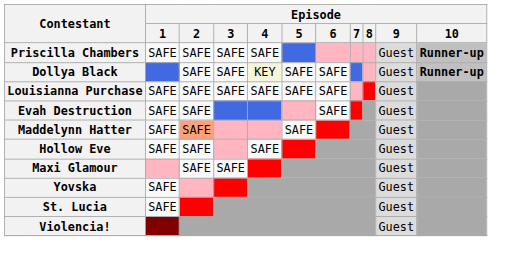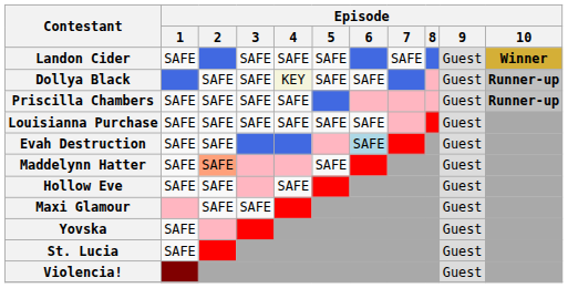 <table class="wikitable" style="text-align:center">
 <tr>
 <th scope="col" rowspan="2">Contestant</th>
 <th scope="col" colspan="10">Episode</th>
 </tr>
 <tr>
 <th scope="col">1</th>
 <th scope="col">2</th>
 <th scope="col">3</th>
 <th nowrap scope="col">4</th>
 <th scope="col">5</th>
 <th scope="col">6</th>
 <th scope="col">7</th>
 <th nowrap scope="col">8</th>
 <th scope="col">9</th>
 <th scope="col">10</th>
 </tr>
 <tr>
-<th scope="row">Priscilla Chambers</th>
+<th scope="row">Landon Cider</th>
 <td>SAFE</td>
+<td bgcolor="royalblue"></td>
 <td>SAFE</td>
 <td>SAFE</td>
 <td>SAFE</td>
 <td bgcolor="royalblue"></td>
-<td bgcolor="lightpink"></td>
-<td bgcolor="lightpink"></td>
-<td bgcolor="lightpink"></td>
+<td>SAFE</td>
+<td bgcolor="royalblue"></td>
 <td bgcolor="gainsboro">Guest</td>
-<td bgcolor="silver"><strong>Runner-up</strong></td>
+<td bgcolor="#D4AF37"><strong>Winner</strong></td>
 </tr>
 <tr>
 <th scope="row">Dollya Black</th>
 <td bgcolor="royalblue"></td>
 <td>SAFE</td>
 <td>SAFE</td>
 <td bgcolor="beige">KEY</td>
 <td>SAFE</td>
 <td>SAFE</td>
 <td bgcolor="royalblue"></td>
 <td bgcolor="lightpink"></td>
 <td bgcolor="gainsboro">Guest</td>
 <td bgcolor="silver" nowrap><strong>Runner-up</strong></td>
+</tr>
+<tr>
+<th scope="row">Priscilla Chambers</th>
+<td>SAFE</td>
+<td>SAFE</td>
+<td>SAFE</td>
+<td>SAFE</td>
+<td bgcolor="royalblue"></td>
+<td bgcolor="lightpink"></td>
+<td bgcolor="lightpink"></td>
+<td bgcolor="lightpink"></td>
+<td bgcolor="gainsboro">Guest</td>
+<td bgcolor="silver"><strong>Runner-up</strong></td>
 </tr>
 <tr>
 <th scope="row" nowrap>Louisianna Purchase</th>
 <td>SAFE</td>
 <td>SAFE</td>
 <td>SAFE</td>
 <td>SAFE</td>
 <td>SAFE</td>
 <td>SAFE</td>
 <td bgcolor="lightpink"></td>
 <td bgcolor="red"></td>
 <td bgcolor="gainsboro">Guest</td>
 <td bgcolor="darkgray"></td>
 </tr>
 <tr>
 <th scope="row">Evah Destruction</th>
 <td>SAFE</td>
 <td>SAFE</td>
 <td bgcolor="royalblue"></td>
 <td bgcolor="royalblue"></td>
 <td bgcolor="lightpink"></td>
-<td>SAFE</td>
+<td style="background: lightblue;">SAFE</td>
 <td bgcolor="red"></td>
 <td bgcolor="darkgray"></td>
 <td bgcolor="gainsboro">Guest</td>
 <td bgcolor="darkgray"></td>
 </tr>
 <tr>
 <th scope="row">Maddelynn Hatter</th>
 <td>SAFE</td>
 <td style="background: lightsalmon;">SAFE</td>
 <td bgcolor="lightpink"></td>
 <td bgcolor="lightpink"></td>
 <td>SAFE</td>
 <td bgcolor="red"></td>
 <td bgcolor="darkgray" colspan="2"></td>
 <td bgcolor="gainsboro">Guest</td>
 <td bgcolor="darkgray"></td>
 </tr>
 <tr>
 <th scope="row">Hollow Eve</th>
 <td>SAFE</td>
 <td>SAFE</td>
 <td bgcolor="lightpink"></td>
 <td>SAFE</td>
 <td bgcolor="red"></td>
 <td bgcolor="darkgray" colspan="3"></td>
 <td bgcolor="gainsboro">Guest</td>
 <td bgcolor="darkgray"></td>
 </tr>
 <tr>
 <th scope="row">Maxi Glamour</th>
 <td bgcolor="lightpink"></td>
 <td>SAFE</td>
 <td>SAFE</td>
 <td bgcolor="red"></td>
 <td bgcolor="darkgray" colspan="4"></td>
 <td bgcolor="gainsboro">Guest</td>
 <td bgcolor="darkgray"></td>
 </tr>
 <tr>
 <th scope="row">Yovska</th>
 <td>SAFE</td>
 <td bgcolor="lightpink"></td>
 <td bgcolor="red"></td>
 <td bgcolor="darkgray" colspan="5"></td>
 <td bgcolor="gainsboro">Guest</td>
 <td bgcolor="darkgray"></td>
 </tr>
 <tr>
 <th scope="row">St. Lucia</th>
 <td>SAFE</td>
 <td bgcolor="red"></td>
 <td bgcolor="darkgray" colspan="6"></td>
 <td bgcolor="gainsboro">Guest</td>
 <td bgcolor="darkgray"></td>
 </tr>
 <tr>
 <th scope="row">Violencia!</th>
 <td bgcolor="maroon"></td>
 <td bgcolor="darkgray" colspan="7"></td>
 <td bgcolor="gainsboro">Guest</td>
 <td bgcolor="darkgray"></td>
 </tr>
 <tr>
 </tr>
 </table>
